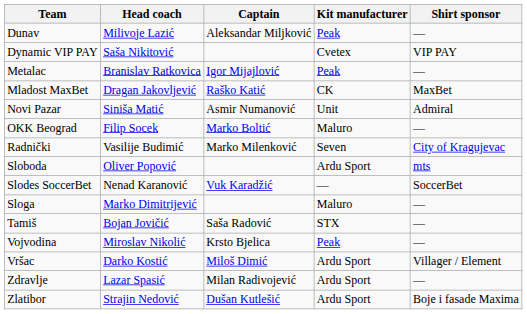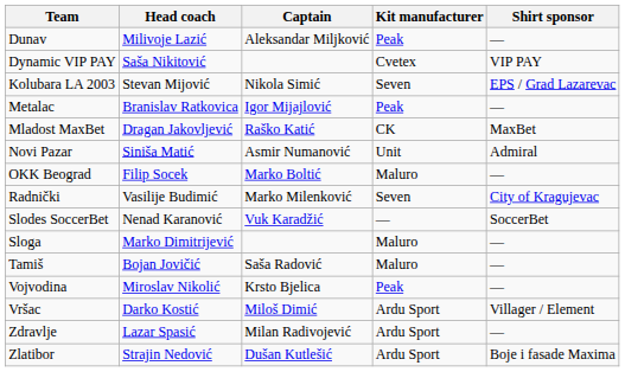 <table class="wikitable">
 <tr>
 <th>Team</th>
 <th>Head coach</th>
 <th>Captain</th>
 <th>Kit manufacturer</th>
 <th>Shirt sponsor</th>
 </tr>
 <tr>
 <td>Dunav</td>
 <td> <a href='#'>Milivoje Lazić</a></td>
 <td> Aleksandar Miljković</td>
 <td><a href='#'>Peak</a></td>
 <td>—</td>
 </tr>
 <tr>
 <td>Dynamic VIP PAY</td>
 <td> <a href='#'>Saša Nikitović</a></td>
 <td></td>
 <td>Cvetex</td>
 <td>VIP PAY</td>
+</tr>
+<tr>
+<td>Kolubara LA 2003</td>
+<td> Stevan Mijović</td>
+<td> Nikola Simić</td>
+<td>Seven</td>
+<td><a href='#'>EPS</a> / <a href='#'>Grad Lazarevac</a></td>
 </tr>
 <tr>
 <td>Metalac</td>
 <td> <a href='#'>Branislav Ratkovica</a></td>
 <td> <a href='#'>Igor Mijajlović</a></td>
 <td><a href='#'>Peak</a></td>
 <td>—</td>
 </tr>
 <tr>
 <td>Mladost MaxBet</td>
 <td> <a href='#'>Dragan Jakovljević</a></td>
 <td> <a href='#'>Raško Katić</a></td>
 <td>CK</td>
 <td>MaxBet</td>
 </tr>
 <tr>
 <td>Novi Pazar</td>
 <td> <a href='#'>Siniša Matić</a></td>
 <td> Asmir Numanović</td>
 <td>Unit</td>
 <td>Admiral</td>
 </tr>
 <tr>
 <td>OKK Beograd</td>
 <td> <a href='#'>Filip Socek</a></td>
 <td> <a href='#'>Marko Boltić</a></td>
 <td>Maluro</td>
 <td>—</td>
 </tr>
 <tr>
 <td>Radnički</td>
 <td> Vasilije Budimić</td>
 <td> Marko Milenković</td>
 <td>Seven</td>
 <td><a href='#'>City of Kragujevac</a></td>
 </tr>
 <tr>
-<td>Sloboda</td>
-<td> <a href='#'>Oliver Popović</a></td>
-<td></td>
-<td>Ardu Sport</td>
-<td><a href='#'>mts</a></td>
-</tr>
-<tr>
 <td>Slodes SoccerBet</td>
 <td> Nenad Karanović</td>
 <td> <a href='#'>Vuk Karadžić</a></td>
 <td>—</td>
 <td>SoccerBet</td>
 </tr>
 <tr>
 <td>Sloga</td>
 <td> <a href='#'>Marko Dimitrijević</a></td>
 <td></td>
 <td>Maluro</td>
 <td>—</td>
 </tr>
 <tr>
 <td>Tamiš</td>
 <td> <a href='#'>Bojan Jovičić</a></td>
 <td> Saša Radović</td>
-<td>STX</td>
+<td>Maluro</td>
 <td>—</td>
 </tr>
 <tr>
 <td>Vojvodina</td>
 <td> <a href='#'>Miroslav Nikolić</a></td>
 <td> Krsto Bjelica</td>
 <td><a href='#'>Peak</a></td>
 <td>—</td>
 </tr>
 <tr>
 <td>Vršac</td>
 <td>  <a href='#'>Darko Kostić</a></td>
 <td> <a href='#'>Miloš Dimić</a></td>
 <td>Ardu Sport</td>
 <td>Villager / Element</td>
 </tr>
 <tr>
 <td>Zdravlje</td>
 <td> <a href='#'>Lazar Spasić</a></td>
 <td> Milan Radivojević</td>
 <td>Ardu Sport</td>
 <td>—</td>
 </tr>
 <tr>
 <td>Zlatibor</td>
 <td> <a href='#'>Strajin Nedović</a></td>
 <td> <a href='#'>Dušan Kutlešić</a></td>
 <td>Ardu Sport</td>
 <td>Boje i fasade Maxima</td>
 </tr>
 </table>
